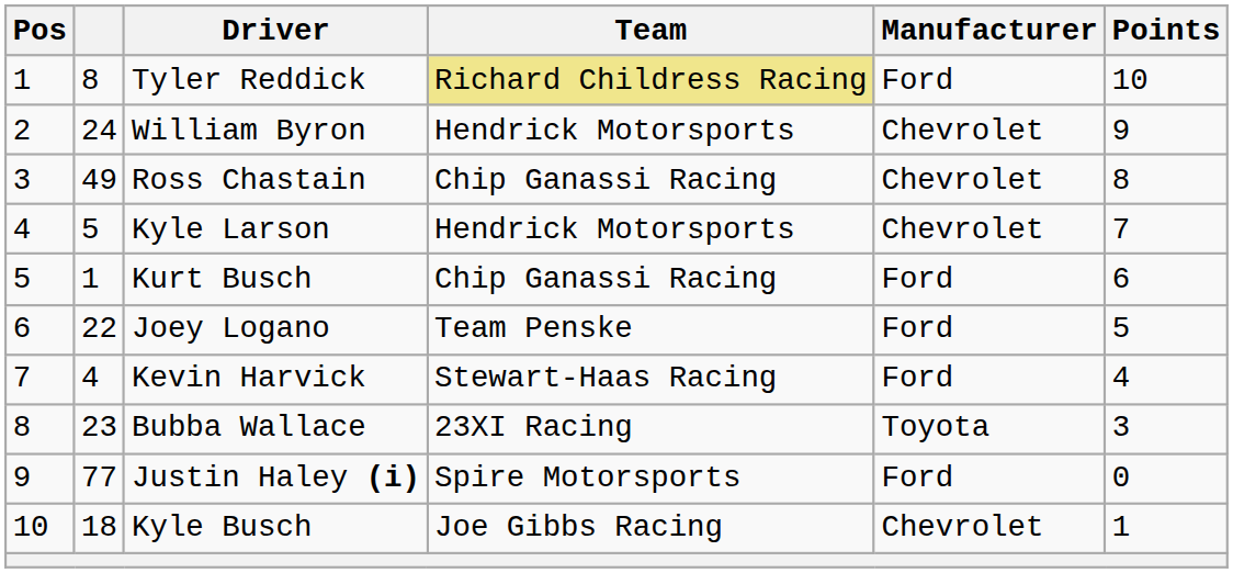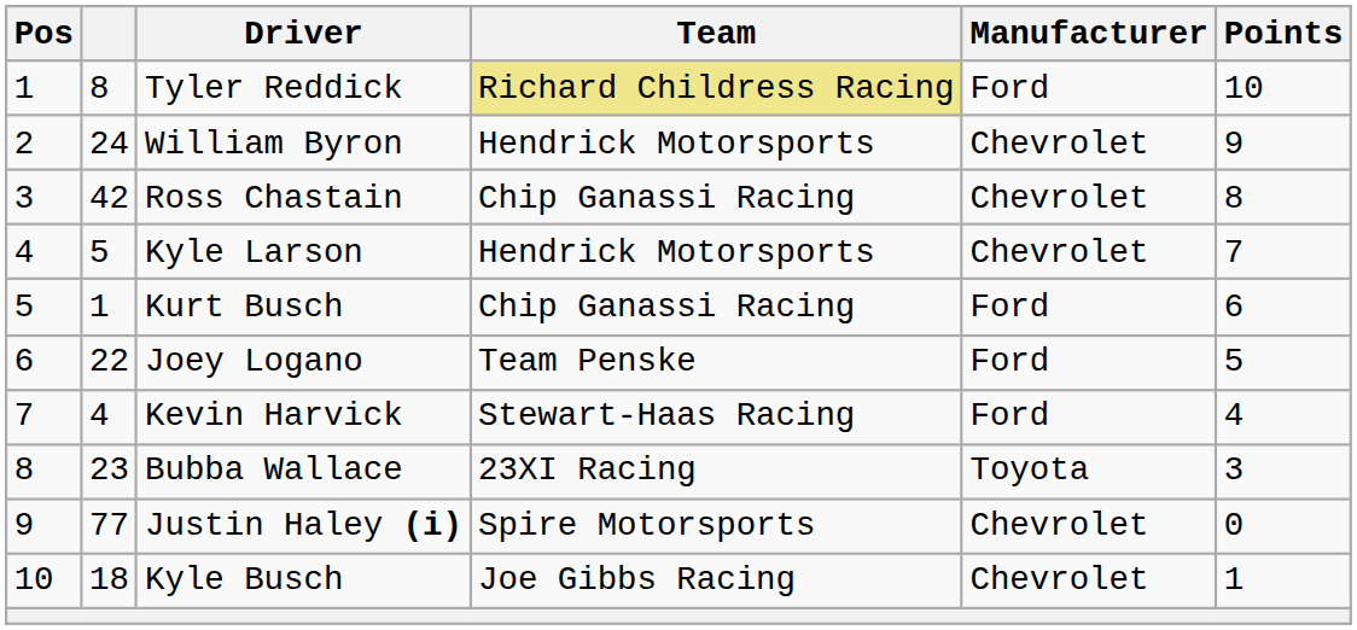 <table class="wikitable" style="font-size:98%">
 <tr>
 <th>Pos</th>
 <th></th>
 <th>Driver</th>
 <th>Team</th>
 <th>Manufacturer</th>
 <th>Points</th>
 </tr>
 <tr>
 <td>1</td>
 <td>8</td>
 <td>Tyler Reddick</td>
 <td style="background: khaki;">Richard Childress Racing</td>
 <td>Ford</td>
 <td>10</td>
 </tr>
 <tr>
 <td>2</td>
 <td>24</td>
 <td>William Byron</td>
 <td>Hendrick Motorsports</td>
 <td>Chevrolet</td>
 <td>9</td>
 </tr>
 <tr>
 <td>3</td>
-<td>49</td>
+<td>42</td>
 <td>Ross Chastain</td>
 <td>Chip Ganassi Racing</td>
 <td>Chevrolet</td>
 <td>8</td>
 </tr>
 <tr>
 <td>4</td>
 <td>5</td>
 <td>Kyle Larson</td>
 <td>Hendrick Motorsports</td>
 <td>Chevrolet</td>
 <td>7</td>
 </tr>
 <tr>
 <td>5</td>
 <td>1</td>
 <td>Kurt Busch</td>
 <td>Chip Ganassi Racing</td>
 <td>Ford</td>
 <td>6</td>
 </tr>
 <tr>
 <td>6</td>
 <td>22</td>
 <td>Joey Logano</td>
 <td>Team Penske</td>
 <td>Ford</td>
 <td>5</td>
 </tr>
 <tr>
 <td>7</td>
 <td>4</td>
 <td>Kevin Harvick</td>
 <td>Stewart-Haas Racing</td>
 <td>Ford</td>
 <td>4</td>
 </tr>
 <tr>
 <td>8</td>
 <td>23</td>
 <td>Bubba Wallace</td>
 <td>23XI Racing</td>
 <td>Toyota</td>
 <td>3</td>
 </tr>
 <tr>
 <td>9</td>
 <td>77</td>
 <td>Justin Haley <strong>(i)</strong></td>
 <td>Spire Motorsports</td>
-<td>Ford</td>
+<td>Chevrolet</td>
 <td>0</td>
 </tr>
 <tr>
 <td>10</td>
 <td>18</td>
 <td>Kyle Busch</td>
 <td>Joe Gibbs Racing</td>
 <td>Chevrolet</td>
 <td>1</td>
 </tr>
 <tr>
 <th colspan="6"></th>
 </tr>
 </table>
